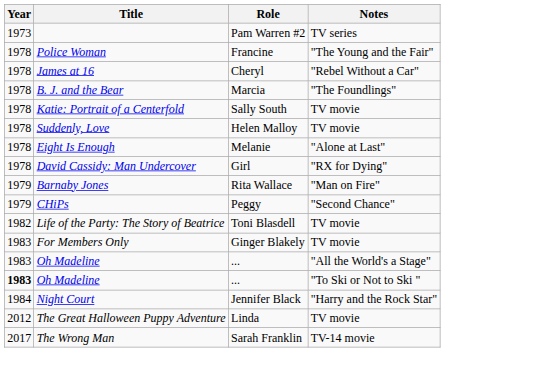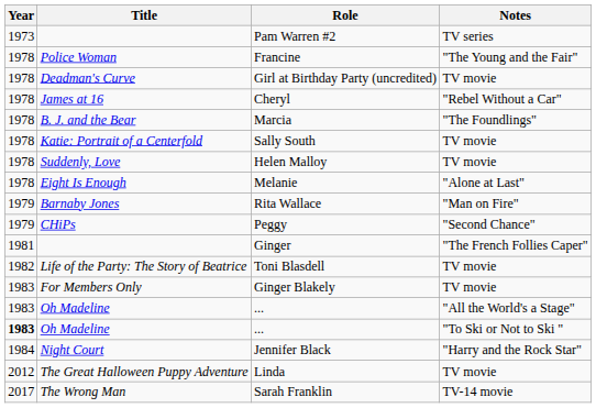 <table class="wikitable sortable">
 <tr>
 <th>Year</th>
 <th>Title</th>
 <th>Role</th>
 <th class="unsortable">Notes</th>
 </tr>
 <tr>
 <td>1973</td>
 <td><em></em></td>
 <td>Pam Warren #2</td>
 <td>TV series</td>
 </tr>
 <tr>
 <td>1978</td>
 <td><em><a href='#'>Police Woman</a></em></td>
 <td>Francine</td>
 <td>"The Young and the Fair"</td>
+</tr>
+<tr>
+<td>1978</td>
+<td><em><a href='#'>Deadman's Curve</a></em></td>
+<td>Girl at Birthday Party (uncredited)</td>
+<td>TV movie</td>
 </tr>
 <tr>
 <td>1978</td>
 <td><em><a href='#'>James at 16</a></em></td>
 <td>Cheryl</td>
 <td>"Rebel Without a Car"</td>
 </tr>
 <tr>
 <td>1978</td>
 <td><em><a href='#'>B. J. and the Bear</a></em></td>
 <td>Marcia</td>
 <td>"The Foundlings"</td>
 </tr>
 <tr>
 <td>1978</td>
 <td><em><a href='#'>Katie: Portrait of a Centerfold</a></em></td>
 <td>Sally South</td>
 <td>TV movie</td>
 </tr>
 <tr>
 <td>1978</td>
 <td><em><a href='#'>Suddenly, Love</a></em></td>
 <td>Helen Malloy</td>
 <td>TV movie</td>
 </tr>
 <tr>
 <td>1978</td>
 <td><em><a href='#'>Eight Is Enough</a></em></td>
 <td>Melanie</td>
 <td>"Alone at Last"</td>
 </tr>
 <tr>
-<td>1978</td>
-<td><em><a href='#'>David Cassidy: Man Undercover</a></em></td>
-<td>Girl</td>
-<td>"RX for Dying"</td>
-</tr>
-<tr>
 <td>1979</td>
 <td><em><a href='#'>Barnaby Jones</a></em></td>
 <td>Rita Wallace</td>
 <td>"Man on Fire"</td>
 </tr>
 <tr>
 <td>1979</td>
 <td><em><a href='#'>CHiPs</a></em></td>
 <td>Peggy</td>
 <td>"Second Chance"</td>
+</tr>
+<tr>
+<td>1981</td>
+<td><em></em></td>
+<td>Ginger</td>
+<td>"The French Follies Caper"</td>
 </tr>
 <tr>
 <td>1982</td>
 <td><em>Life of the Party: The Story of Beatrice</em></td>
 <td>Toni Blasdell</td>
 <td>TV movie</td>
 </tr>
 <tr>
 <td>1983</td>
 <td><em>For Members Only</em></td>
 <td>Ginger Blakely</td>
 <td>TV movie</td>
 </tr>
 <tr>
 <td>1983</td>
 <td><em><a href='#'>Oh Madeline</a></em></td>
 <td>...</td>
 <td>"All the World's a Stage"</td>
 </tr>
 <tr>
 <td><strong>1983</strong></td>
 <td><em><a href='#'>Oh Madeline</a></em></td>
 <td>...</td>
 <td>"To Ski or Not to Ski "</td>
 </tr>
 <tr>
 <td>1984</td>
 <td><em><a href='#'>Night Court</a></em></td>
 <td>Jennifer Black</td>
 <td>"Harry and the Rock Star"</td>
 </tr>
 <tr>
 <td>2012</td>
 <td><em>The Great Halloween Puppy Adventure</em></td>
 <td>Linda</td>
 <td>TV movie</td>
 </tr>
 <tr>
 <td>2017</td>
 <td><em>The Wrong Man </em></td>
 <td>Sarah Franklin</td>
 <td>TV-14 movie</td>
 </tr>
 </table>
